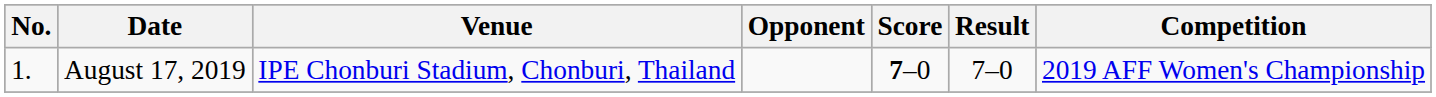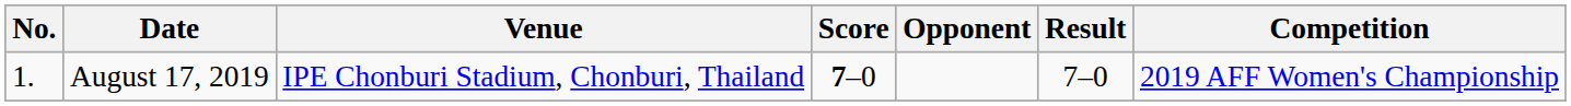 <table class="wikitable">
 <tr>
 <th>No.</th>
 <th>Date</th>
 <th>Venue</th>
+<th>Score</th>
 <th>Opponent</th>
-<th>Score</th>
 <th>Result</th>
 <th>Competition</th>
 </tr>
 <tr>
 <td>1.</td>
 <td>August 17, 2019</td>
 <td><a href='#'>IPE Chonburi Stadium</a>, <a href='#'>Chonburi</a>, <a href='#'>Thailand</a></td>
+<td align=center><strong>7</strong>–0</td>
 <td></td>
-<td align=center><strong>7</strong>–0</td>
 <td align=center>7–0</td>
 <td><a href='#'>2019 AFF Women's Championship</a></td>
 </tr>
 </table>
